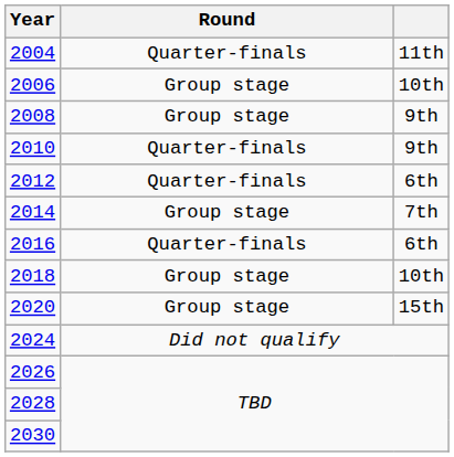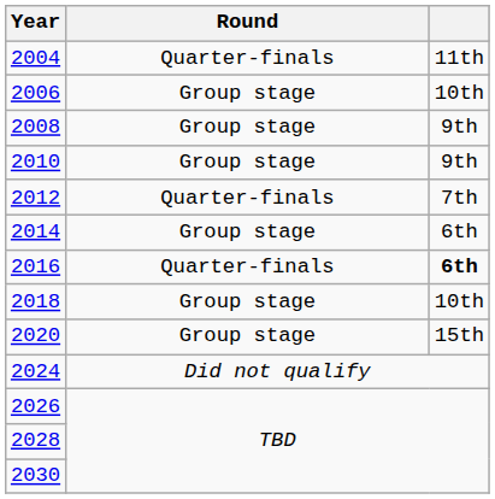 <table class="wikitable" style="text-align: center; font-size:90%">
 <tr>
 <th>Year</th>
 <th style="width:200px">Round</th>
 <th></th>
 </tr>
 <tr>
 <td><a href='#'>2004</a></td>
 <td>Quarter-finals</td>
 <td>11th</td>
 </tr>
 <tr>
 <td><a href='#'>2006</a></td>
 <td>Group stage</td>
 <td>10th</td>
 </tr>
 <tr>
 <td><a href='#'>2008</a></td>
 <td>Group stage</td>
 <td>9th</td>
 </tr>
 <tr>
 <td><a href='#'>2010</a></td>
-<td>Quarter-finals</td>
+<td>Group stage</td>
 <td>9th</td>
 </tr>
 <tr>
 <td><a href='#'>2012</a></td>
 <td>Quarter-finals</td>
-<td>6th</td>
+<td>7th</td>
 </tr>
 <tr>
 <td><a href='#'>2014</a></td>
 <td>Group stage</td>
-<td>7th</td>
+<td>6th</td>
 </tr>
 <tr>
 <td><a href='#'>2016</a></td>
 <td>Quarter-finals</td>
-<td>6th</td>
+<td><strong>6th</strong></td>
 </tr>
 <tr>
 <td><a href='#'>2018</a></td>
 <td>Group stage</td>
 <td>10th</td>
 </tr>
 <tr>
 <td><a href='#'>2020</a></td>
 <td>Group stage</td>
 <td>15th</td>
 </tr>
 <tr>
 <td><a href='#'>2024</a></td>
 <td colspan="2"><em>Did not qualify</em></td>
 </tr>
 <tr>
 <td><a href='#'>2026</a></td>
 <td colspan="2" rowspan="3"><em>TBD</em></td>
 </tr>
 <tr>
 <td><a href='#'>2028</a></td>
 </tr>
 <tr>
 <td><a href='#'>2030</a></td>
 </tr>
 </table>
